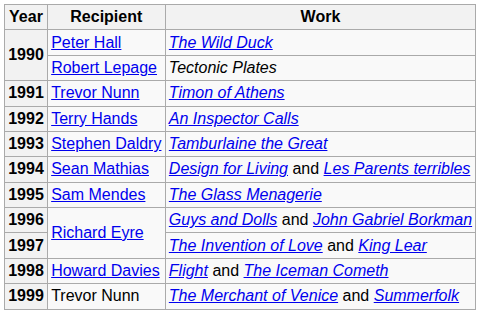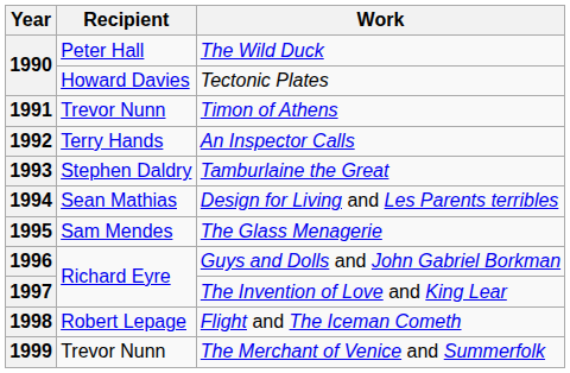 <table class="wikitable">
 <tr>
 <th>Year</th>
 <th>Recipient</th>
 <th>Work</th>
 </tr>
 <tr>
 <th rowspan="2">1990</th>
 <td><a href='#'>Peter Hall</a></td>
 <td><em><a href='#'>The Wild Duck</a></em></td>
 </tr>
 <tr>
-<td><a href='#'>Robert Lepage</a></td>
+<td><a href='#'>Howard Davies</a></td>
 <td><em>Tectonic Plates</em></td>
 </tr>
 <tr>
 <th>1991</th>
 <td><a href='#'>Trevor Nunn</a></td>
 <td><em><a href='#'>Timon of Athens</a></em></td>
 </tr>
 <tr>
 <th>1992</th>
 <td><a href='#'>Terry Hands</a></td>
 <td><em><a href='#'>An Inspector Calls</a></em></td>
 </tr>
 <tr>
 <th>1993</th>
 <td><a href='#'>Stephen Daldry</a></td>
 <td><em><a href='#'>Tamburlaine the Great</a></em></td>
 </tr>
 <tr>
 <th>1994</th>
 <td><a href='#'>Sean Mathias</a></td>
 <td><em><a href='#'>Design for Living</a></em> and <em><a href='#'>Les Parents terribles</a></em></td>
 </tr>
 <tr>
 <th>1995</th>
 <td><a href='#'>Sam Mendes</a></td>
 <td><em><a href='#'>The Glass Menagerie</a></em></td>
 </tr>
 <tr>
 <th>1996</th>
 <td rowspan="2"><a href='#'>Richard Eyre</a></td>
 <td><em><a href='#'>Guys and Dolls</a></em> and <em><a href='#'>John Gabriel Borkman</a></em></td>
 </tr>
 <tr>
 <th>1997</th>
 <td><em><a href='#'>The Invention of Love</a></em> and <em><a href='#'>King Lear</a></em></td>
 </tr>
 <tr>
 <th>1998</th>
-<td><a href='#'>Howard Davies</a></td>
+<td><a href='#'>Robert Lepage</a></td>
 <td><em><a href='#'>Flight</a></em> and <em><a href='#'>The Iceman Cometh</a></em></td>
 </tr>
 <tr>
 <th>1999</th>
 <td>Trevor Nunn</td>
 <td><em><a href='#'>The Merchant of Venice</a></em> and <em><a href='#'>Summerfolk</a></em></td>
 </tr>
 </table>
